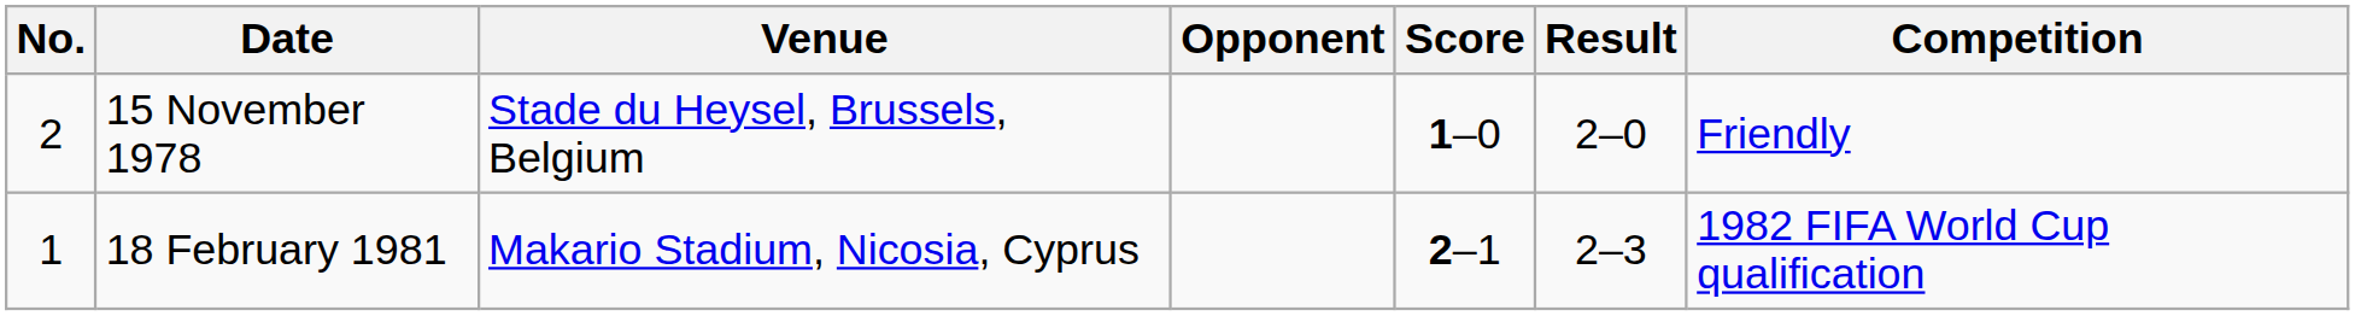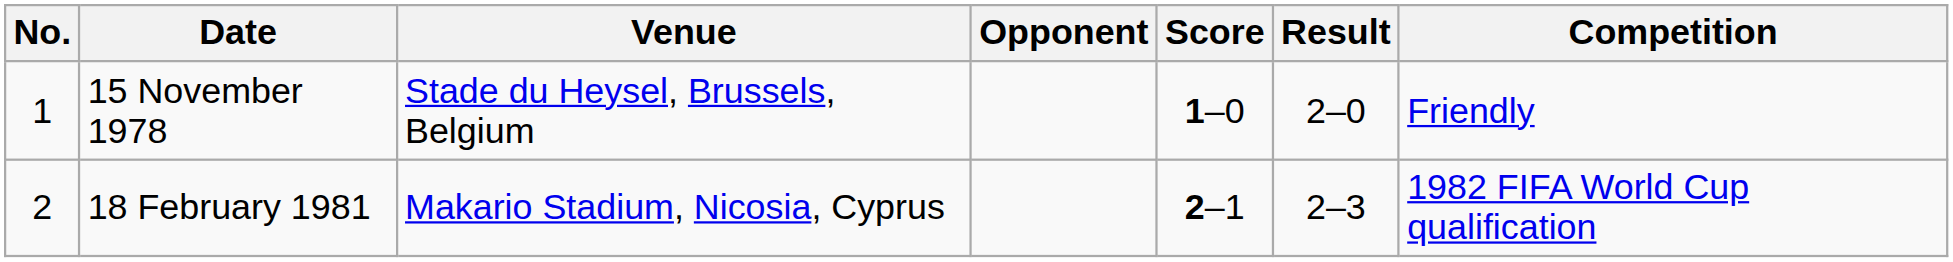 <table class="wikitable plainrowheaders">
 <tr>
 <th>No.</th>
 <th>Date</th>
 <th>Venue</th>
 <th>Opponent</th>
 <th>Score</th>
 <th>Result</th>
 <th>Competition</th>
 </tr>
 <tr>
-<td align="center">2</td>
+<td align="center">1</td>
 <td>15 November 1978</td>
 <td><a href='#'>Stade du Heysel</a>, <a href='#'>Brussels</a>, Belgium</td>
 <td></td>
 <td align="center"><strong>1</strong>–0</td>
 <td align="center">2–0</td>
 <td><a href='#'>Friendly</a></td>
 </tr>
 <tr>
-<td align="center">1</td>
+<td align="center">2</td>
 <td>18 February 1981</td>
 <td><a href='#'>Makario Stadium</a>, <a href='#'>Nicosia</a>, Cyprus</td>
 <td></td>
 <td align="center"><strong>2</strong>–1</td>
 <td align="center">2–3</td>
 <td><a href='#'>1982 FIFA World Cup qualification</a></td>
 </tr>
 </table>
